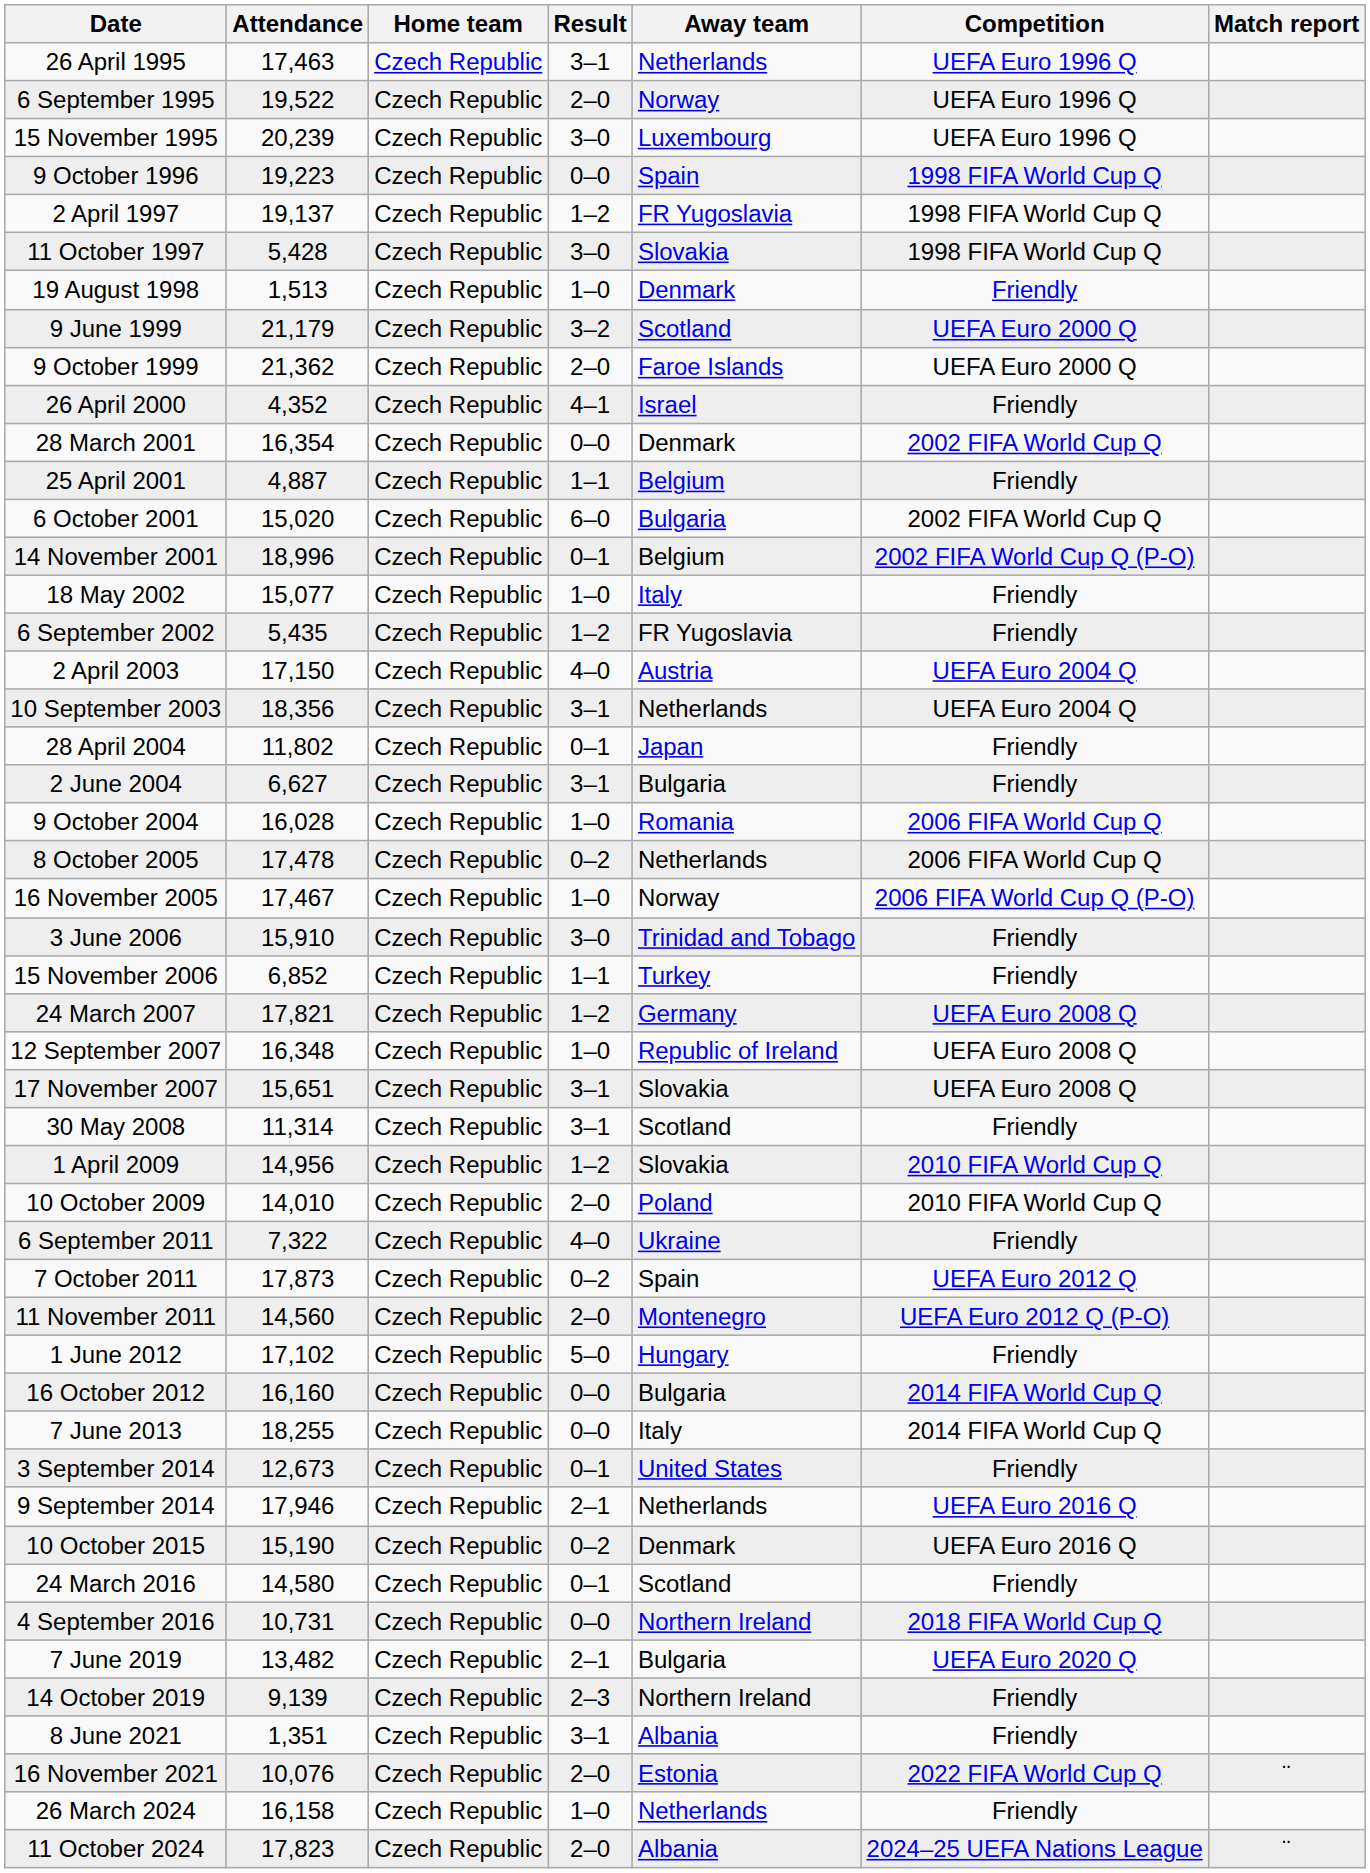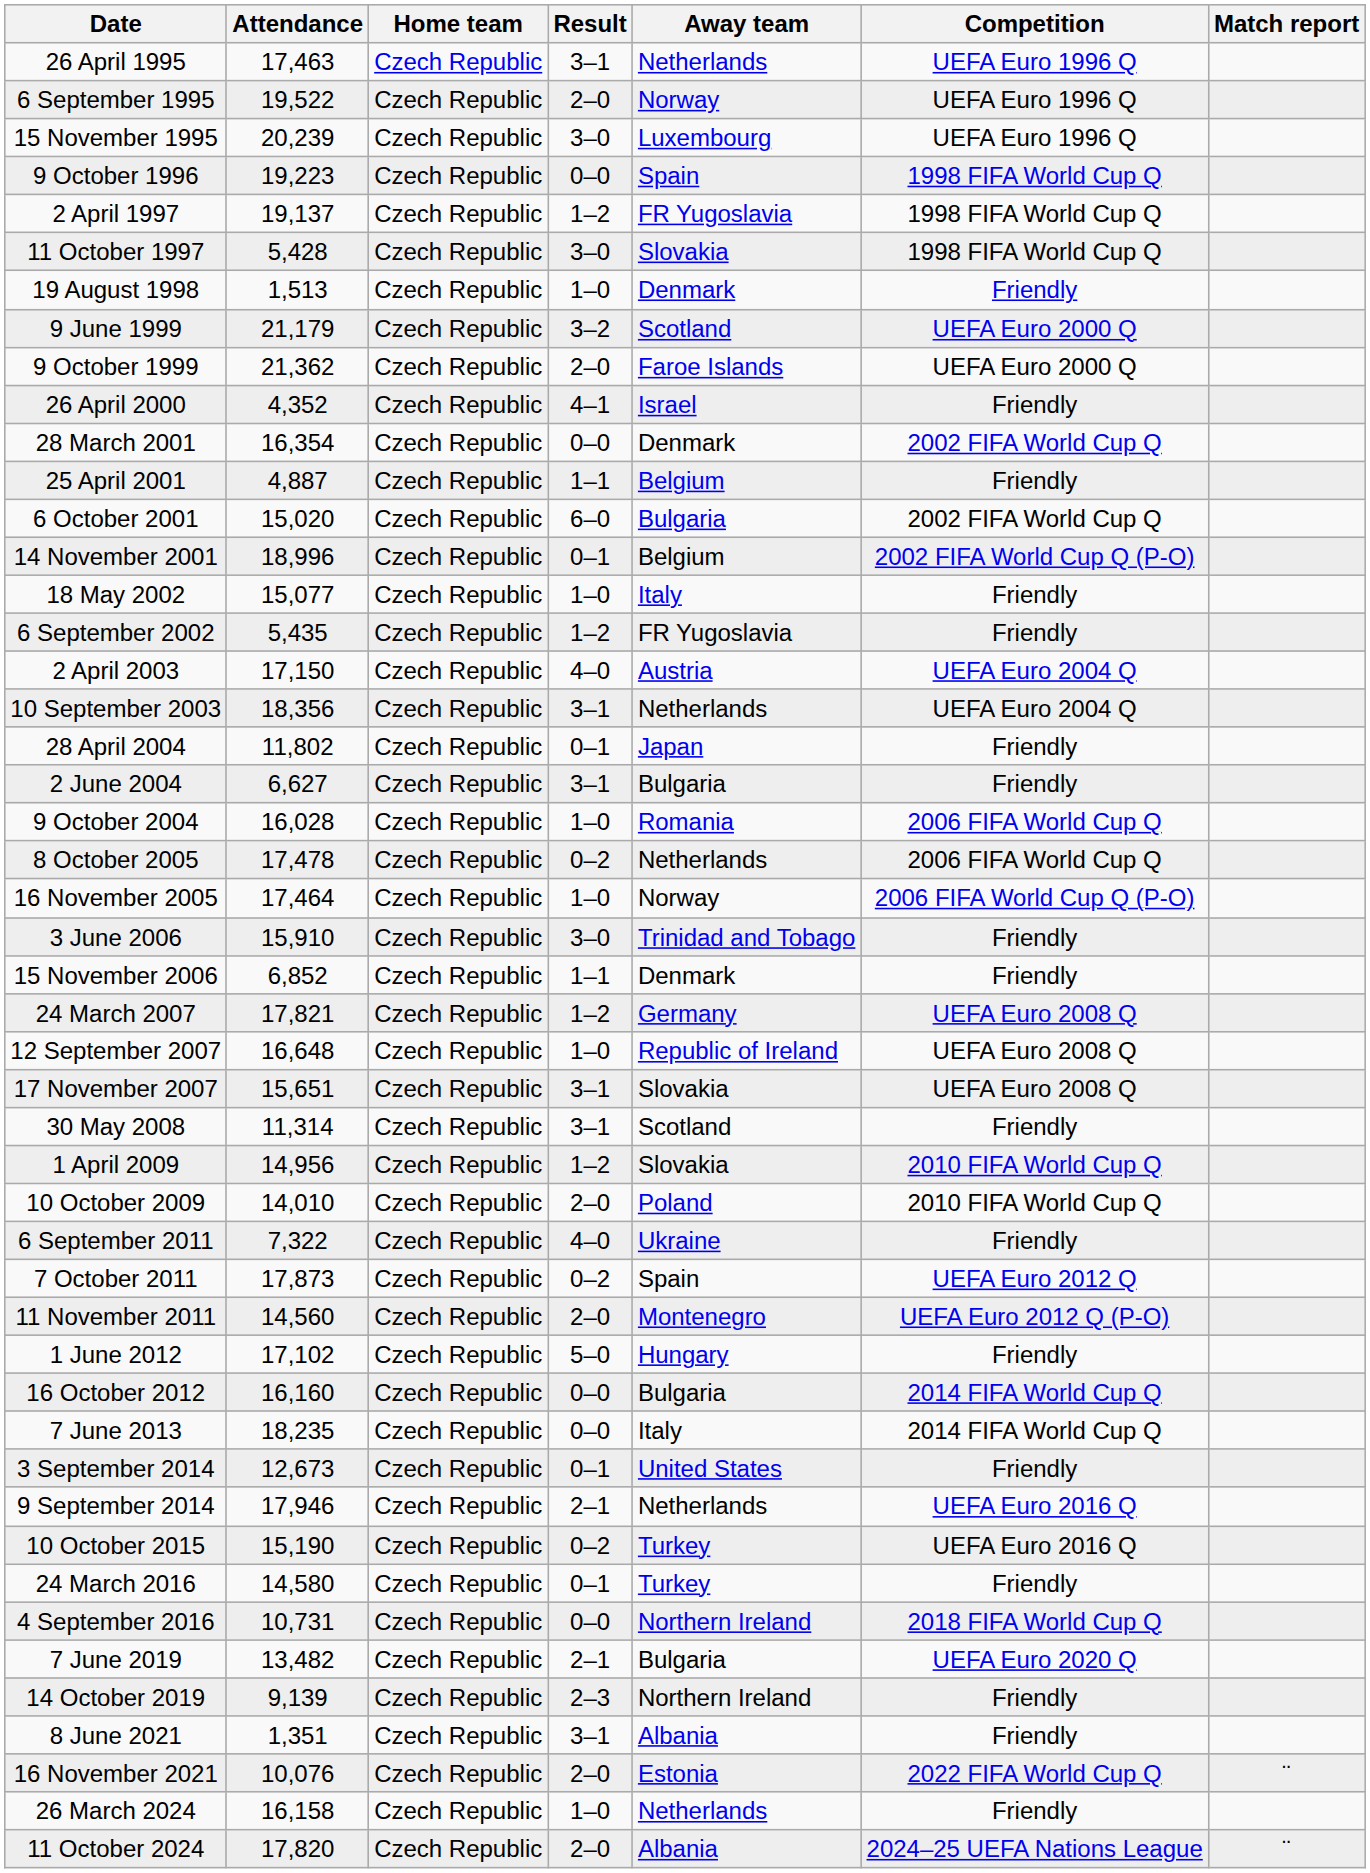 <table class="wikitable" style="font-size:95%; text-align: center;">
 <tr>
 <th>Date</th>
 <th>Attendance</th>
 <th>Home team</th>
 <th>Result</th>
 <th>Away team</th>
 <th>Competition</th>
 <th>Match report</th>
 </tr>
 <tr>
 <td>26 April 1995</td>
 <td>17,463</td>
 <td align=right><a href='#'>Czech Republic</a> </td>
 <td>3–1</td>
 <td align=left> <a href='#'>Netherlands</a></td>
 <td><a href='#'>UEFA Euro 1996 Q</a></td>
 <td></td>
 </tr>
 <tr bgcolor=#EEEEEE>
 <td>6 September 1995</td>
 <td>19,522</td>
 <td align=right>Czech Republic </td>
 <td>2–0</td>
 <td align=left> <a href='#'>Norway</a></td>
 <td>UEFA Euro 1996 Q</td>
 <td></td>
 </tr>
 <tr>
 <td>15 November 1995</td>
 <td>20,239</td>
 <td align=right>Czech Republic </td>
 <td>3–0</td>
 <td align=left> <a href='#'>Luxembourg</a></td>
 <td>UEFA Euro 1996 Q</td>
 <td></td>
 </tr>
 <tr bgcolor=#EEEEEE>
 <td>9 October 1996</td>
 <td>19,223</td>
 <td align=right>Czech Republic </td>
 <td>0–0</td>
 <td align=left> <a href='#'>Spain</a></td>
 <td><a href='#'>1998 FIFA World Cup Q</a></td>
 <td></td>
 </tr>
 <tr>
 <td>2 April 1997</td>
 <td>19,137</td>
 <td align=right>Czech Republic </td>
 <td>1–2</td>
 <td align=left> <a href='#'>FR Yugoslavia</a></td>
 <td>1998 FIFA World Cup Q</td>
 <td></td>
 </tr>
 <tr bgcolor=#EEEEEE>
 <td>11 October 1997</td>
 <td>5,428</td>
 <td align=right>Czech Republic </td>
 <td>3–0</td>
 <td align=left> <a href='#'>Slovakia</a></td>
 <td>1998 FIFA World Cup Q</td>
 <td></td>
 </tr>
 <tr>
 <td>19 August 1998</td>
 <td>1,513</td>
 <td align=right>Czech Republic </td>
 <td>1–0</td>
 <td align=left> <a href='#'>Denmark</a></td>
 <td><a href='#'>Friendly</a></td>
 <td></td>
 </tr>
 <tr bgcolor=#EEEEEE>
 <td>9 June 1999</td>
 <td>21,179</td>
 <td align=right>Czech Republic </td>
 <td>3–2</td>
 <td align=left> <a href='#'>Scotland</a></td>
 <td><a href='#'>UEFA Euro 2000 Q</a></td>
 <td></td>
 </tr>
 <tr>
 <td>9 October 1999</td>
 <td>21,362</td>
 <td align=right>Czech Republic </td>
 <td>2–0</td>
 <td align=left> <a href='#'>Faroe Islands</a></td>
 <td>UEFA Euro 2000 Q</td>
 <td></td>
 </tr>
 <tr bgcolor=#EEEEEE>
 <td>26 April 2000</td>
 <td>4,352</td>
 <td align=right>Czech Republic </td>
 <td>4–1</td>
 <td align=left> <a href='#'>Israel</a></td>
 <td>Friendly</td>
 <td></td>
 </tr>
 <tr>
 <td>28 March 2001</td>
 <td>16,354</td>
 <td align=right>Czech Republic </td>
 <td>0–0</td>
 <td align=left> Denmark</td>
 <td><a href='#'>2002 FIFA World Cup Q</a></td>
 <td></td>
 </tr>
 <tr bgcolor=#EEEEEE>
 <td>25 April 2001</td>
 <td>4,887</td>
 <td align=right>Czech Republic </td>
 <td>1–1</td>
 <td align=left> <a href='#'>Belgium</a></td>
 <td>Friendly</td>
 <td></td>
 </tr>
 <tr>
 <td>6 October 2001</td>
 <td>15,020</td>
 <td align=right>Czech Republic </td>
 <td>6–0</td>
 <td align=left> <a href='#'>Bulgaria</a></td>
 <td>2002 FIFA World Cup Q</td>
 <td></td>
 </tr>
 <tr bgcolor=#EEEEEE>
 <td>14 November 2001</td>
 <td>18,996</td>
 <td align=right>Czech Republic </td>
 <td>0–1</td>
 <td align=left> Belgium</td>
 <td><a href='#'>2002 FIFA World Cup Q (P-O)</a></td>
 <td></td>
 </tr>
 <tr>
 <td>18 May 2002</td>
 <td>15,077</td>
 <td align=right>Czech Republic </td>
 <td>1–0</td>
 <td align=left> <a href='#'>Italy</a></td>
 <td>Friendly</td>
 <td></td>
 </tr>
 <tr bgcolor=#EEEEEE>
 <td>6 September 2002</td>
 <td>5,435</td>
 <td align=right>Czech Republic </td>
 <td>1–2</td>
 <td align=left> FR Yugoslavia</td>
 <td>Friendly</td>
 <td></td>
 </tr>
 <tr>
 <td>2 April 2003</td>
 <td>17,150</td>
 <td align=right>Czech Republic </td>
 <td>4–0</td>
 <td align=left> <a href='#'>Austria</a></td>
 <td><a href='#'>UEFA Euro 2004 Q</a></td>
 <td></td>
 </tr>
 <tr bgcolor=#EEEEEE>
 <td>10 September 2003</td>
 <td>18,356</td>
 <td align=right>Czech Republic </td>
 <td>3–1</td>
 <td align=left> Netherlands</td>
 <td>UEFA Euro 2004 Q</td>
 <td></td>
 </tr>
 <tr>
 <td>28 April 2004</td>
 <td>11,802</td>
 <td align=right>Czech Republic </td>
 <td>0–1</td>
 <td align=left> <a href='#'>Japan</a></td>
 <td>Friendly</td>
 <td></td>
 </tr>
 <tr bgcolor=#EEEEEE>
 <td>2 June 2004</td>
 <td>6,627</td>
 <td align=right>Czech Republic </td>
 <td>3–1</td>
 <td align=left> Bulgaria</td>
 <td>Friendly</td>
 <td></td>
 </tr>
 <tr>
 <td>9 October 2004</td>
 <td>16,028</td>
 <td align=right>Czech Republic </td>
 <td>1–0</td>
 <td align=left> <a href='#'>Romania</a></td>
 <td><a href='#'>2006 FIFA World Cup Q</a></td>
 <td></td>
 </tr>
 <tr bgcolor=#EEEEEE>
 <td>8 October 2005</td>
 <td>17,478</td>
 <td align=right>Czech Republic </td>
 <td>0–2</td>
 <td align=left> Netherlands</td>
 <td>2006 FIFA World Cup Q</td>
 <td></td>
 </tr>
 <tr>
 <td>16 November 2005</td>
-<td>17,467</td>
+<td>17,464</td>
 <td align=right>Czech Republic </td>
 <td>1–0</td>
 <td align=left> Norway</td>
 <td><a href='#'>2006 FIFA World Cup Q (P-O)</a></td>
 <td></td>
 </tr>
 <tr bgcolor=#EEEEEE>
 <td>3 June 2006</td>
 <td>15,910</td>
 <td align=right>Czech Republic </td>
 <td>3–0</td>
 <td align=left> <a href='#'>Trinidad and Tobago</a></td>
 <td>Friendly</td>
 <td></td>
 </tr>
 <tr>
 <td>15 November 2006</td>
 <td>6,852</td>
 <td align=right>Czech Republic </td>
 <td>1–1</td>
-<td align=left> <a href='#'>Turkey</a></td>
+<td align=left> Denmark</td>
 <td>Friendly</td>
 <td></td>
 </tr>
 <tr bgcolor=#EEEEEE>
 <td>24 March 2007</td>
 <td>17,821</td>
 <td align=right>Czech Republic </td>
 <td>1–2</td>
 <td align=left> <a href='#'>Germany</a></td>
 <td><a href='#'>UEFA Euro 2008 Q</a></td>
 <td></td>
 </tr>
 <tr>
 <td>12 September 2007</td>
-<td>16,348</td>
+<td>16,648</td>
 <td align=right>Czech Republic </td>
 <td>1–0</td>
 <td align=left> <a href='#'>Republic of Ireland</a></td>
 <td>UEFA Euro 2008 Q</td>
 <td></td>
 </tr>
 <tr bgcolor=#EEEEEE>
 <td>17 November 2007</td>
 <td>15,651</td>
 <td align=right>Czech Republic </td>
 <td>3–1</td>
 <td align=left> Slovakia</td>
 <td>UEFA Euro 2008 Q</td>
 <td></td>
 </tr>
 <tr>
 <td>30 May 2008</td>
 <td>11,314</td>
 <td align=right>Czech Republic </td>
 <td>3–1</td>
 <td align=left> Scotland</td>
 <td>Friendly</td>
 <td></td>
 </tr>
 <tr bgcolor=#EEEEEE>
 <td>1 April 2009</td>
 <td>14,956</td>
 <td align=right>Czech Republic </td>
 <td>1–2</td>
 <td align=left> Slovakia</td>
 <td><a href='#'>2010 FIFA World Cup Q</a></td>
 <td></td>
 </tr>
 <tr>
 <td>10 October 2009</td>
 <td>14,010</td>
 <td align=right>Czech Republic </td>
 <td>2–0</td>
 <td align=left> <a href='#'>Poland</a></td>
 <td>2010 FIFA World Cup Q</td>
 <td></td>
 </tr>
 <tr bgcolor=#EEEEEE>
 <td>6 September 2011</td>
 <td>7,322</td>
 <td align=right>Czech Republic </td>
 <td>4–0</td>
 <td align=left> <a href='#'>Ukraine</a></td>
 <td>Friendly</td>
 <td></td>
 </tr>
 <tr>
 <td>7 October 2011</td>
 <td>17,873</td>
 <td align=right>Czech Republic </td>
 <td>0–2</td>
 <td align=left> Spain</td>
 <td><a href='#'>UEFA Euro 2012 Q</a></td>
 <td></td>
 </tr>
 <tr bgcolor=#EEEEEE>
 <td>11 November 2011</td>
 <td>14,560</td>
 <td align=right>Czech Republic </td>
 <td>2–0</td>
 <td align=left> <a href='#'>Montenegro</a></td>
 <td><a href='#'>UEFA Euro 2012 Q (P-O)</a></td>
 <td></td>
 </tr>
 <tr>
 <td>1 June 2012</td>
 <td>17,102</td>
 <td align=right>Czech Republic </td>
 <td>5–0</td>
 <td align=left> <a href='#'>Hungary</a></td>
 <td>Friendly</td>
 <td></td>
 </tr>
 <tr bgcolor=#EEEEEE>
 <td>16 October 2012</td>
 <td>16,160</td>
 <td align=right>Czech Republic </td>
 <td>0–0</td>
 <td align=left> Bulgaria</td>
 <td><a href='#'>2014 FIFA World Cup Q</a></td>
 <td></td>
 </tr>
 <tr>
 <td>7 June 2013</td>
-<td>18,255</td>
+<td>18,235</td>
 <td align=right>Czech Republic </td>
 <td>0–0</td>
 <td align=left> Italy</td>
 <td>2014 FIFA World Cup Q</td>
 <td></td>
 </tr>
 <tr bgcolor=#EEEEEE>
 <td>3 September 2014</td>
 <td>12,673</td>
 <td align=right>Czech Republic </td>
 <td>0–1</td>
 <td align=left> <a href='#'>United States</a></td>
 <td>Friendly</td>
 <td></td>
 </tr>
 <tr>
 <td>9 September 2014</td>
 <td>17,946</td>
 <td align=right>Czech Republic </td>
 <td>2–1</td>
 <td align=left> Netherlands</td>
 <td><a href='#'>UEFA Euro 2016 Q</a></td>
 <td></td>
 </tr>
 <tr bgcolor=#EEEEEE>
 <td>10 October 2015</td>
 <td>15,190</td>
 <td align=right>Czech Republic </td>
 <td>0–2</td>
-<td align=left> Denmark</td>
+<td align=left> <a href='#'>Turkey</a></td>
 <td>UEFA Euro 2016 Q</td>
 <td></td>
 </tr>
 <tr>
 <td>24 March 2016</td>
 <td>14,580</td>
 <td align=right>Czech Republic </td>
 <td>0–1</td>
-<td align=left> Scotland</td>
+<td align=left> <a href='#'>Turkey</a></td>
 <td>Friendly</td>
 <td></td>
 </tr>
 <tr bgcolor=#EEEEEE>
 <td>4 September 2016</td>
 <td>10,731</td>
 <td align=right>Czech Republic </td>
 <td>0–0</td>
 <td align=left> <a href='#'>Northern Ireland</a></td>
 <td><a href='#'>2018 FIFA World Cup Q</a></td>
 <td></td>
 </tr>
 <tr>
 <td>7 June 2019</td>
 <td>13,482</td>
 <td align=right>Czech Republic </td>
 <td>2–1</td>
 <td align=left> Bulgaria</td>
 <td><a href='#'>UEFA Euro 2020 Q</a></td>
 <td></td>
 </tr>
 <tr bgcolor=#EEEEEE>
 <td>14 October 2019</td>
 <td>9,139</td>
 <td align=right>Czech Republic </td>
 <td>2–3</td>
 <td align=left> Northern Ireland</td>
 <td>Friendly</td>
 <td></td>
 </tr>
 <tr>
 <td>8 June 2021</td>
 <td>1,351</td>
 <td align=right>Czech Republic </td>
 <td>3–1</td>
 <td align=left> <a href='#'>Albania</a></td>
 <td>Friendly</td>
 <td></td>
 </tr>
 <tr bgcolor=#EEEEEE>
 <td>16 November 2021</td>
 <td>10,076</td>
 <td align=right>Czech Republic </td>
 <td>2–0</td>
 <td align=left> <a href='#'>Estonia</a></td>
 <td><a href='#'>2022 FIFA World Cup Q</a></td>
 <td>¨</td>
 </tr>
 <tr>
 <td>26 March 2024</td>
 <td>16,158</td>
 <td align=right>Czech Republic </td>
 <td>1–0</td>
 <td align=left> <a href='#'>Netherlands</a></td>
 <td>Friendly</td>
 <td></td>
 </tr>
 <tr bgcolor=#EEEEEE>
 <td>11 October 2024</td>
-<td>17,823</td>
+<td>17,820</td>
 <td align=right>Czech Republic </td>
 <td>2–0</td>
 <td align=left> <a href='#'>Albania</a></td>
 <td><a href='#'>2024–25 UEFA Nations League</a></td>
 <td>¨</td>
 </tr>
 </table>
